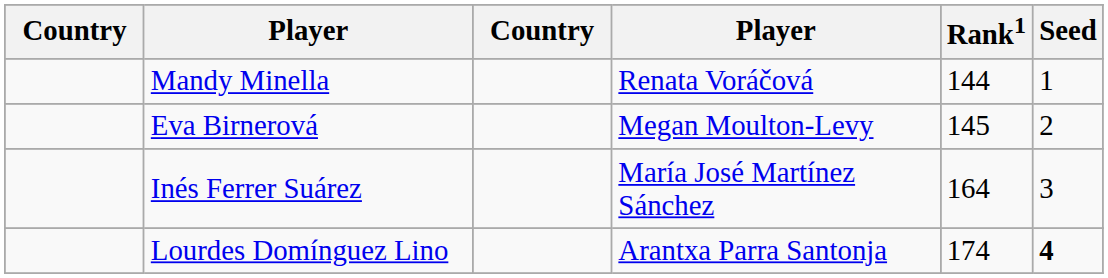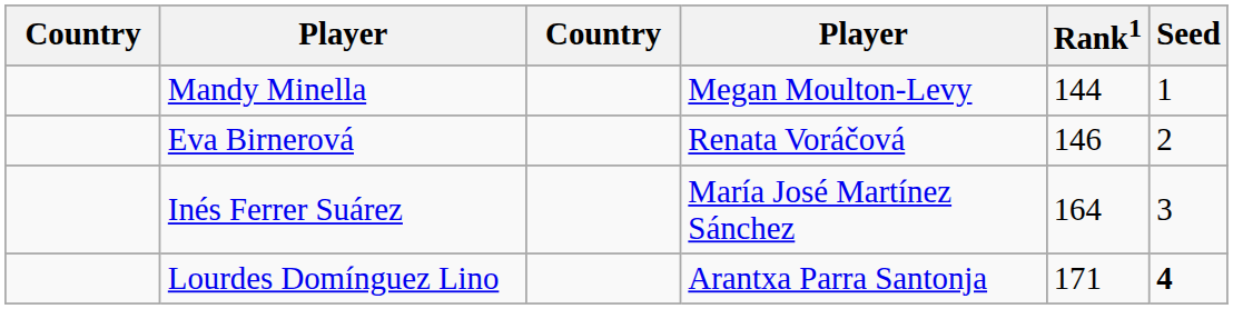 <table class="sortable wikitable">
 <tr>
 <th width="70">Country</th>
 <th width="175">Player</th>
 <th width="70">Country</th>
 <th width="175">Player</th>
 <th>Rank<sup>1</sup></th>
 <th>Seed</th>
 </tr>
 <tr>
 <td></td>
 <td><a href='#'>Mandy Minella</a></td>
 <td></td>
-<td><a href='#'>Renata Voráčová</a></td>
+<td><a href='#'>Megan Moulton-Levy</a></td>
 <td>144</td>
 <td>1</td>
 </tr>
 <tr>
 <td></td>
 <td><a href='#'>Eva Birnerová</a></td>
 <td></td>
-<td><a href='#'>Megan Moulton-Levy</a></td>
-<td>145</td>
+<td><a href='#'>Renata Voráčová</a></td>
+<td>146</td>
 <td>2</td>
 </tr>
 <tr>
 <td></td>
 <td><a href='#'>Inés Ferrer Suárez</a></td>
 <td></td>
 <td><a href='#'>María José Martínez Sánchez</a></td>
 <td>164</td>
 <td>3</td>
 </tr>
 <tr>
 <td></td>
 <td><a href='#'>Lourdes Domínguez Lino</a></td>
 <td></td>
 <td><a href='#'>Arantxa Parra Santonja</a></td>
-<td>174</td>
+<td>171</td>
 <td><strong>4</strong></td>
 </tr>
 </table>
